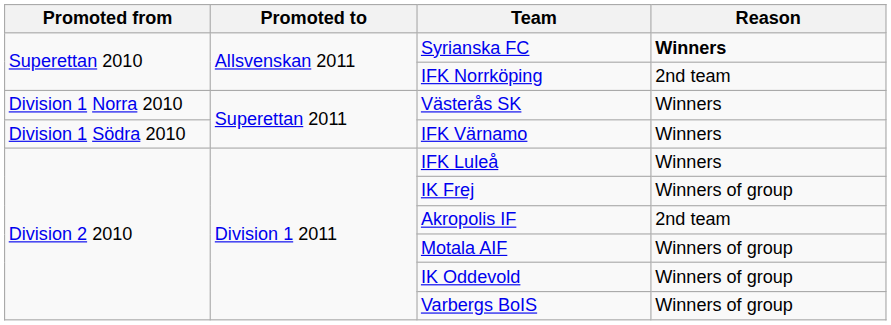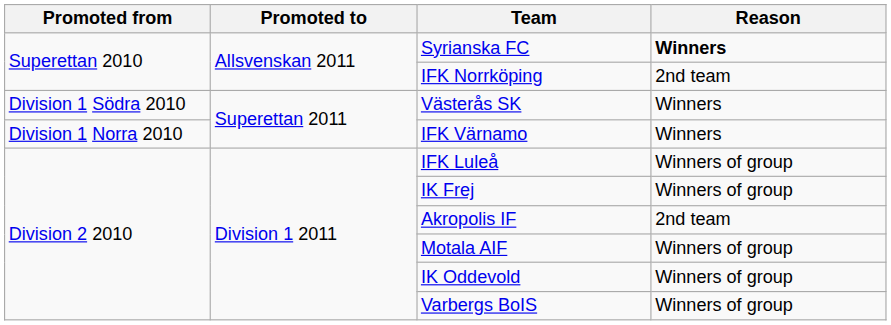 <table class="wikitable" style="text-align: left;">
 <tr>
 <th style="width: 175px;">Promoted from</th>
 <th style="width: 175px;">Promoted to</th>
 <th style="width: 200px;">Team</th>
 <th style="width: 200px;">Reason</th>
 </tr>
 <tr>
 <td rowspan="2"><a href='#'>Superettan</a> 2010</td>
 <td rowspan="2"><a href='#'>Allsvenskan</a> 2011</td>
 <td><a href='#'>Syrianska FC</a></td>
 <td><strong>Winners</strong></td>
 </tr>
 <tr>
 <td><a href='#'>IFK Norrköping</a></td>
 <td>2nd team</td>
 </tr>
 <tr>
-<td rowspan="1"><a href='#'>Division 1</a> <a href='#'>Norra</a> 2010</td>
+<td rowspan="1"><a href='#'>Division 1</a> <a href='#'>Södra</a> 2010</td>
 <td rowspan="2"><a href='#'>Superettan</a> 2011</td>
 <td><a href='#'>Västerås SK</a></td>
 <td>Winners</td>
 </tr>
 <tr>
-<td rowspan="1"><a href='#'>Division 1</a> <a href='#'>Södra</a> 2010</td>
+<td rowspan="1"><a href='#'>Division 1</a> <a href='#'>Norra</a> 2010</td>
 <td><a href='#'>IFK Värnamo</a></td>
 <td>Winners</td>
 </tr>
 <tr>
 <td rowspan="6"><a href='#'>Division 2</a> 2010</td>
 <td rowspan="6"><a href='#'>Division 1</a> 2011</td>
 <td><a href='#'>IFK Luleå</a></td>
-<td>Winners</td>
+<td>Winners of group</td>
 </tr>
 <tr>
 <td><a href='#'>IK Frej</a></td>
 <td>Winners of group</td>
 </tr>
 <tr>
 <td><a href='#'>Akropolis IF</a></td>
 <td>2nd team</td>
 </tr>
 <tr>
 <td><a href='#'>Motala AIF</a></td>
 <td>Winners of group</td>
 </tr>
 <tr>
 <td><a href='#'>IK Oddevold</a></td>
 <td>Winners of group</td>
 </tr>
 <tr>
 <td><a href='#'>Varbergs BoIS</a></td>
 <td>Winners of group</td>
 </tr>
 </table>
